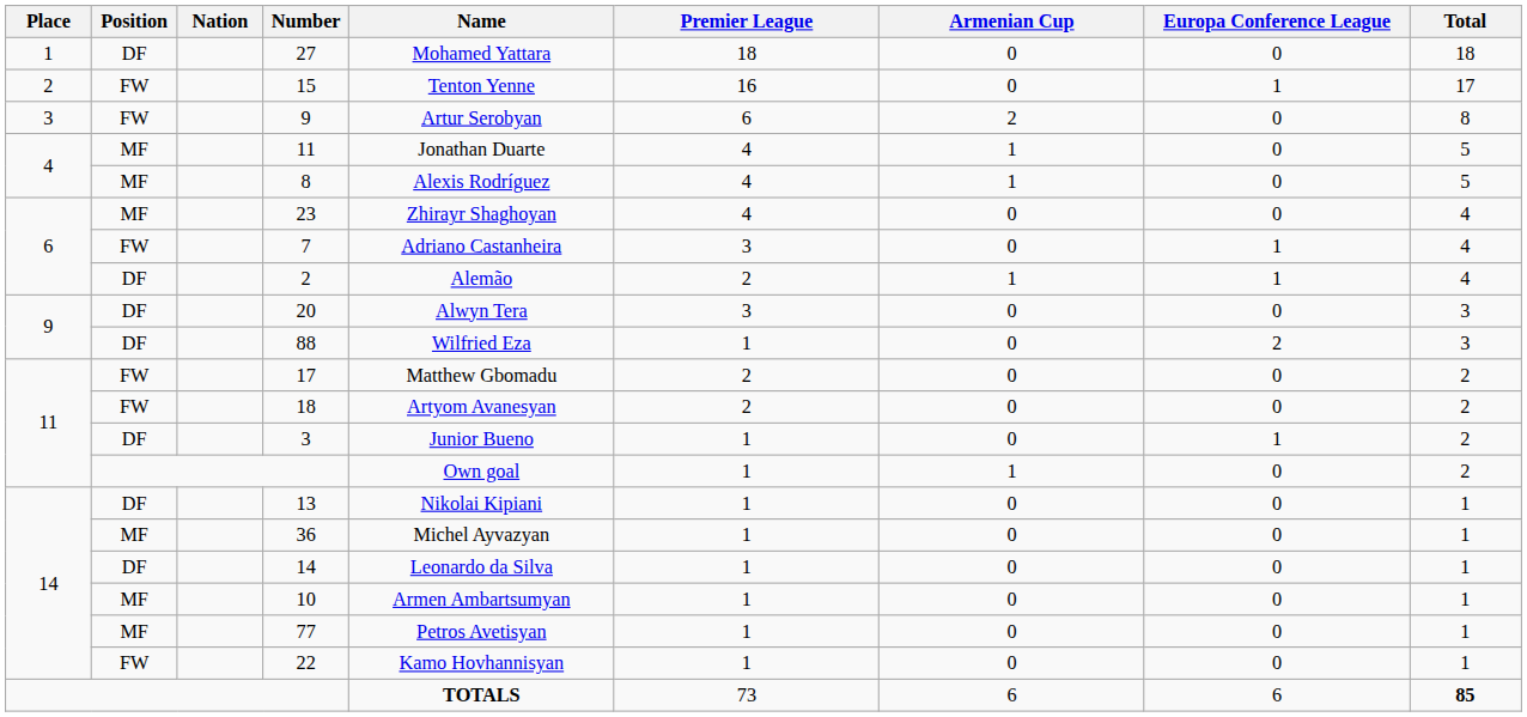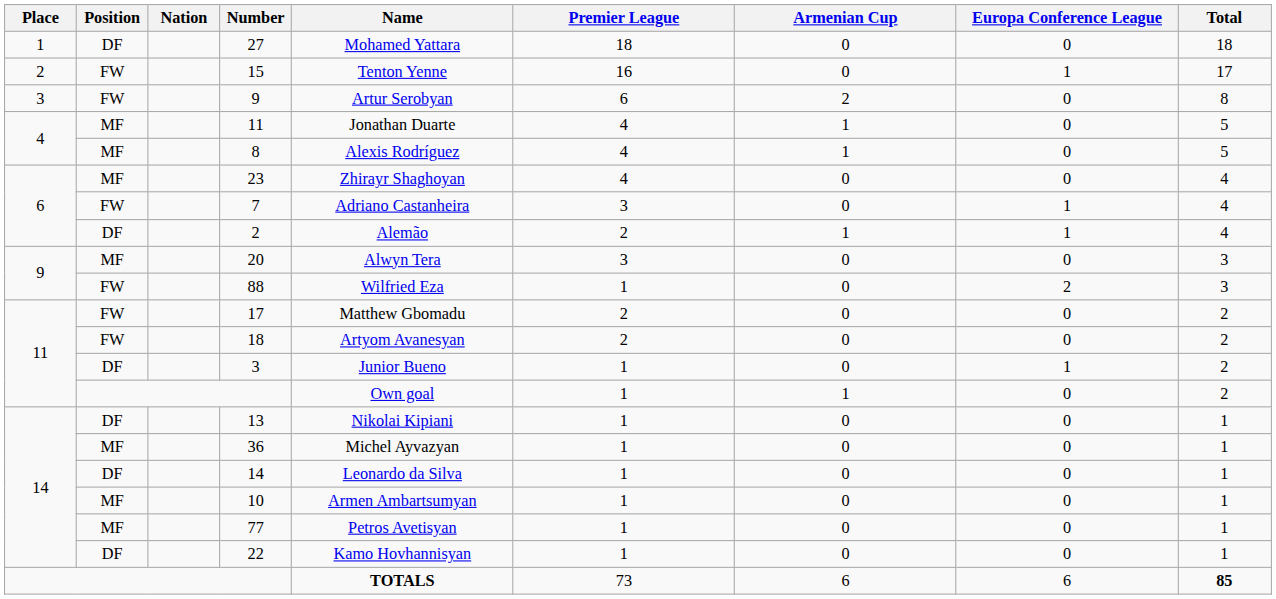 <table class="wikitable" style="font-size: 95%; text-align: center;">
 <tr>
 <th width=60>Place</th>
 <th width=60>Position</th>
 <th width=60>Nation</th>
 <th width=60>Number</th>
 <th width=200>Name</th>
 <th width=200><a href='#'>Premier League</a></th>
 <th width=200><a href='#'>Armenian Cup</a></th>
 <th width=200><a href='#'>Europa Conference League</a></th>
 <th width=80><strong>Total</strong></th>
 </tr>
 <tr>
 <td>1</td>
 <td>DF</td>
 <td></td>
 <td>27</td>
 <td><a href='#'>Mohamed Yattara</a></td>
 <td>18</td>
 <td>0</td>
 <td>0</td>
 <td>18</td>
 </tr>
 <tr>
 <td>2</td>
 <td>FW</td>
 <td></td>
 <td>15</td>
 <td><a href='#'>Tenton Yenne</a></td>
 <td>16</td>
 <td>0</td>
 <td>1</td>
 <td>17</td>
 </tr>
 <tr>
 <td>3</td>
 <td>FW</td>
 <td></td>
 <td>9</td>
 <td><a href='#'>Artur Serobyan</a></td>
 <td>6</td>
 <td>2</td>
 <td>0</td>
 <td>8</td>
 </tr>
 <tr>
 <td rowspan="2">4</td>
 <td>MF</td>
 <td></td>
 <td>11</td>
 <td>Jonathan Duarte</td>
 <td>4</td>
 <td>1</td>
 <td>0</td>
 <td>5</td>
 </tr>
 <tr>
 <td>MF</td>
 <td></td>
 <td>8</td>
 <td><a href='#'>Alexis Rodríguez</a></td>
 <td>4</td>
 <td>1</td>
 <td>0</td>
 <td>5</td>
 </tr>
 <tr>
 <td rowspan="3">6</td>
 <td>MF</td>
 <td></td>
 <td>23</td>
 <td><a href='#'>Zhirayr Shaghoyan</a></td>
 <td>4</td>
 <td>0</td>
 <td>0</td>
 <td>4</td>
 </tr>
 <tr>
 <td>FW</td>
 <td></td>
 <td>7</td>
 <td><a href='#'>Adriano Castanheira</a></td>
 <td>3</td>
 <td>0</td>
 <td>1</td>
 <td>4</td>
 </tr>
 <tr>
 <td>DF</td>
 <td></td>
 <td>2</td>
 <td><a href='#'>Alemão</a></td>
 <td>2</td>
 <td>1</td>
 <td>1</td>
 <td>4</td>
 </tr>
 <tr>
 <td rowspan="2">9</td>
-<td>DF</td>
+<td>MF</td>
 <td></td>
 <td>20</td>
 <td><a href='#'>Alwyn Tera</a></td>
 <td>3</td>
 <td>0</td>
 <td>0</td>
 <td>3</td>
 </tr>
 <tr>
-<td>DF</td>
+<td>FW</td>
 <td></td>
 <td>88</td>
 <td><a href='#'>Wilfried Eza</a></td>
 <td>1</td>
 <td>0</td>
 <td>2</td>
 <td>3</td>
 </tr>
 <tr>
 <td rowspan="4">11</td>
 <td>FW</td>
 <td></td>
 <td>17</td>
 <td>Matthew Gbomadu</td>
 <td>2</td>
 <td>0</td>
 <td>0</td>
 <td>2</td>
 </tr>
 <tr>
 <td>FW</td>
 <td></td>
 <td>18</td>
 <td><a href='#'>Artyom Avanesyan</a></td>
 <td>2</td>
 <td>0</td>
 <td>0</td>
 <td>2</td>
 </tr>
 <tr>
 <td>DF</td>
 <td></td>
 <td>3</td>
 <td><a href='#'>Junior Bueno</a></td>
 <td>1</td>
 <td>0</td>
 <td>1</td>
 <td>2</td>
 </tr>
 <tr>
 <td colspan="3"></td>
 <td><a href='#'>Own goal</a></td>
 <td>1</td>
 <td>1</td>
 <td>0</td>
 <td>2</td>
 </tr>
 <tr>
 <td rowspan="6">14</td>
 <td>DF</td>
 <td></td>
 <td>13</td>
 <td><a href='#'>Nikolai Kipiani</a></td>
 <td>1</td>
 <td>0</td>
 <td>0</td>
 <td>1</td>
 </tr>
 <tr>
 <td>MF</td>
 <td></td>
 <td>36</td>
 <td>Michel Ayvazyan</td>
 <td>1</td>
 <td>0</td>
 <td>0</td>
 <td>1</td>
 </tr>
 <tr>
 <td>DF</td>
 <td></td>
 <td>14</td>
 <td><a href='#'>Leonardo da Silva</a></td>
 <td>1</td>
 <td>0</td>
 <td>0</td>
 <td>1</td>
 </tr>
 <tr>
 <td>MF</td>
 <td></td>
 <td>10</td>
 <td><a href='#'>Armen Ambartsumyan</a></td>
 <td>1</td>
 <td>0</td>
 <td>0</td>
 <td>1</td>
 </tr>
 <tr>
 <td>MF</td>
 <td></td>
 <td>77</td>
 <td><a href='#'>Petros Avetisyan</a></td>
 <td>1</td>
 <td>0</td>
 <td>0</td>
 <td>1</td>
 </tr>
 <tr>
-<td>FW</td>
+<td>DF</td>
 <td></td>
 <td>22</td>
 <td><a href='#'>Kamo Hovhannisyan</a></td>
 <td>1</td>
 <td>0</td>
 <td>0</td>
 <td>1</td>
 </tr>
 <tr>
 <td colspan="4"></td>
 <td><strong>TOTALS</strong></td>
 <td>73</td>
 <td>6</td>
 <td>6</td>
 <td><strong>85</strong></td>
 </tr>
 </table>
